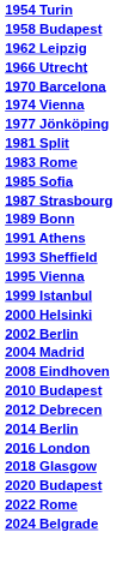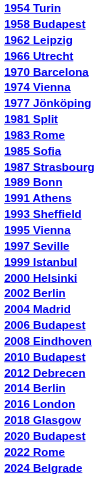 <table>
 <tr>
 <th style="text-align:left;"><a href='#'>1954 Turin</a></th>
 <td></td>
 <td></td>
 <td></td>
 </tr>
 <tr>
 <th style="text-align:left;"><a href='#'>1958 Budapest</a></th>
 <td></td>
 <td></td>
 <td></td>
 </tr>
 <tr>
 <th style="text-align:left;"><a href='#'>1962 Leipzig</a></th>
 <td></td>
 <td></td>
 <td></td>
 </tr>
 <tr>
 <th style="text-align:left;"><a href='#'>1966 Utrecht</a></th>
 <td></td>
 <td></td>
 <td></td>
 </tr>
 <tr>
 <th style="text-align:left;"><a href='#'>1970 Barcelona</a></th>
 <td></td>
 <td></td>
 <td></td>
 </tr>
 <tr>
 <th style="text-align:left;"><a href='#'>1974 Vienna</a></th>
 <td></td>
 <td></td>
 <td></td>
 </tr>
 <tr>
 <th style="text-align:left;"><a href='#'>1977 Jönköping</a></th>
 <td></td>
 <td></td>
 <td></td>
 </tr>
 <tr>
 <th style="text-align:left;"><a href='#'>1981 Split</a></th>
 <td></td>
 <td></td>
 <td></td>
 </tr>
 <tr>
 <th style="text-align:left;"><a href='#'>1983 Rome</a></th>
 <td></td>
 <td></td>
 <td></td>
 </tr>
 <tr>
 <th style="text-align:left;"><a href='#'>1985 Sofia</a></th>
 <td></td>
 <td></td>
 <td></td>
 </tr>
 <tr>
 <th style="text-align:left;"><a href='#'>1987 Strasbourg</a></th>
 <td></td>
 <td></td>
 <td></td>
 </tr>
 <tr>
 <th style="text-align:left;"><a href='#'>1989 Bonn</a></th>
 <td></td>
 <td></td>
 <td></td>
 </tr>
 <tr>
 <th style="text-align:left;"><a href='#'>1991 Athens</a></th>
 <td></td>
 <td></td>
 <td></td>
 </tr>
 <tr>
 <th style="text-align:left;"><a href='#'>1993 Sheffield</a></th>
 <td></td>
 <td></td>
 <td></td>
 </tr>
 <tr>
 <th style="text-align:left;"><a href='#'>1995 Vienna</a></th>
 <td></td>
 <td></td>
 <td></td>
 </tr>
 <tr>
+<th style="text-align:left;"><a href='#'>1997 Seville</a></th>
+<td></td>
+<td></td>
+<td></td>
+</tr>
+<tr>
 <th style="text-align:left;"><a href='#'>1999 Istanbul</a></th>
 <td></td>
 <td></td>
 <td></td>
 </tr>
 <tr>
 <th style="text-align:left;"><a href='#'>2000 Helsinki</a></th>
 <td></td>
 <td></td>
 <td></td>
 </tr>
 <tr>
 <th style="text-align:left;"><a href='#'>2002 Berlin</a></th>
 <td></td>
 <td></td>
 <td></td>
 </tr>
 <tr>
 <th style="text-align:left;"><a href='#'>2004 Madrid</a></th>
+<td></td>
+<td></td>
+<td></td>
+</tr>
+<tr>
+<th style="text-align:left;"><a href='#'>2006 Budapest</a></th>
 <td></td>
 <td></td>
 <td></td>
 </tr>
 <tr>
 <th style="text-align:left;"><a href='#'>2008 Eindhoven</a></th>
 <td></td>
 <td></td>
 <td></td>
 </tr>
 <tr>
 <th style="text-align:left;"><a href='#'>2010 Budapest</a></th>
 <td></td>
 <td></td>
 <td></td>
 </tr>
 <tr>
 <th style="text-align:left;"><a href='#'>2012 Debrecen</a></th>
 <td></td>
 <td></td>
 <td></td>
 </tr>
 <tr>
 <th style="text-align:left;"><a href='#'>2014 Berlin</a></th>
 <td></td>
 <td></td>
 <td></td>
 </tr>
 <tr>
 <th style="text-align:left;"><a href='#'>2016 London</a></th>
 <td></td>
 <td></td>
 <td></td>
 </tr>
 <tr>
 <th style="text-align:left;"><a href='#'>2018 Glasgow</a></th>
 <td></td>
 <td></td>
 <td></td>
 </tr>
 <tr>
 <th style="text-align:left;"><a href='#'>2020 Budapest</a></th>
 <td></td>
 <td></td>
 <td></td>
 </tr>
 <tr>
 <th style="text-align:left;"><a href='#'>2022 Rome</a></th>
 <td></td>
 <td></td>
 <td></td>
 </tr>
 <tr>
 <th style="text-align:left;"><a href='#'>2024 Belgrade</a></th>
 <td></td>
 <td></td>
 <td></td>
 </tr>
 </table>
